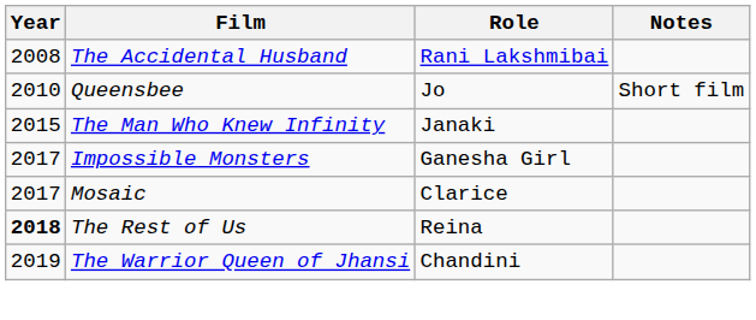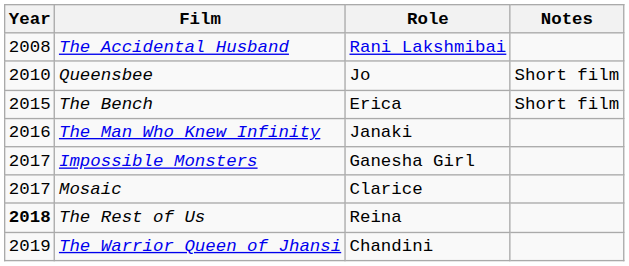 <table class="wikitable sortable">
 <tr>
 <th>Year</th>
 <th>Film</th>
 <th>Role</th>
 <th class="unsortable">Notes</th>
 </tr>
 <tr>
 <td>2008</td>
 <td><em><a href='#'>The Accidental Husband</a></em></td>
 <td><a href='#'>Rani Lakshmibai</a></td>
 <td></td>
 </tr>
 <tr>
 <td>2010</td>
 <td><em>Queensbee</em></td>
 <td>Jo</td>
 <td>Short film</td>
 </tr>
 <tr>
 <td>2015</td>
+<td><em>The Bench</em></td>
+<td>Erica</td>
+<td>Short film</td>
+</tr>
+<tr>
+<td>2016</td>
 <td><em><a href='#'>The Man Who Knew Infinity</a></em></td>
 <td>Janaki</td>
 <td></td>
 </tr>
 <tr>
 <td>2017</td>
 <td><em><a href='#'>Impossible Monsters</a></em></td>
 <td>Ganesha Girl</td>
 <td></td>
 </tr>
 <tr>
 <td>2017</td>
 <td><em>Mosaic</em></td>
 <td>Clarice</td>
 <td></td>
 </tr>
 <tr>
 <td><strong>2018</strong></td>
 <td><em>The Rest of Us</em></td>
 <td>Reina</td>
 <td></td>
 </tr>
 <tr>
 <td>2019</td>
 <td><em><a href='#'>The Warrior Queen of Jhansi</a></em></td>
 <td>Chandini</td>
 <td></td>
 </tr>
 </table>
